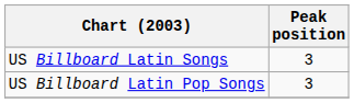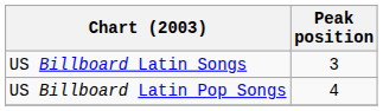 <table class="wikitable">
 <tr>
 <th align="left">Chart (2003)</th>
 <th align="left">Peak<br>position</th>
 </tr>
 <tr>
 <td align="left">US <a href='#'><em>Billboard</em> Latin Songs</a></td>
 <td style="text-align:center;">3</td>
 </tr>
 <tr>
 <td align="left">US <em>Billboard</em> <a href='#'>Latin Pop Songs</a></td>
-<td style="text-align:center;">3</td>
+<td style="text-align:center;">4</td>
 </tr>
 <tr>
 </tr>
 </table>
